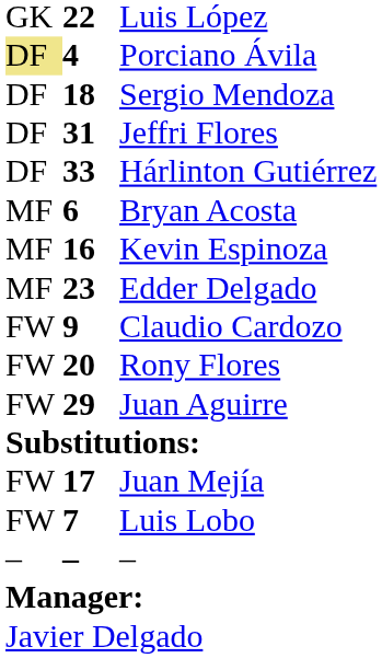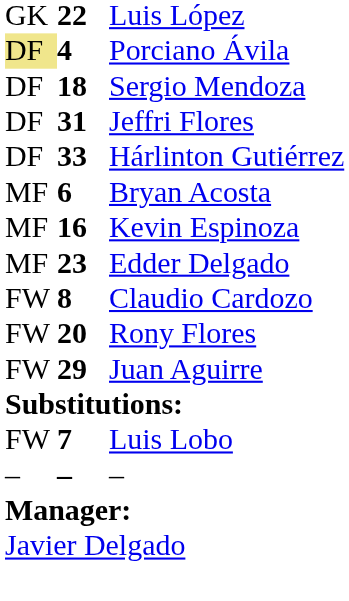 <table style = "font-size: 90%" cellspacing = "0" cellpadding = "0">
 <tr>
 <td colspan = 4></td>
 </tr>
 <tr>
 <th style="width:25px;"></th>
 <th style="width:25px;"></th>
 </tr>
 <tr>
 <td>GK</td>
 <td><strong>22</strong></td>
 <td> <a href='#'>Luis López</a></td>
 </tr>
 <tr>
 <td style="background: khaki;">DF</td>
 <td><strong>4</strong></td>
 <td> <a href='#'>Porciano Ávila</a></td>
 </tr>
 <tr>
 <td>DF</td>
 <td><strong>18</strong></td>
 <td> <a href='#'>Sergio Mendoza</a></td>
 </tr>
 <tr>
 <td>DF</td>
 <td><strong>31</strong></td>
 <td> <a href='#'>Jeffri Flores</a></td>
 </tr>
 <tr>
 <td>DF</td>
 <td><strong>33</strong></td>
 <td> <a href='#'>Hárlinton Gutiérrez</a></td>
 </tr>
 <tr>
 <td>MF</td>
 <td><strong>6</strong></td>
 <td> <a href='#'>Bryan Acosta</a></td>
 </tr>
 <tr>
 <td>MF</td>
 <td><strong>16</strong></td>
 <td> <a href='#'>Kevin Espinoza</a></td>
 </tr>
 <tr>
 <td>MF</td>
 <td><strong>23</strong></td>
 <td> <a href='#'>Edder Delgado</a></td>
 </tr>
 <tr>
 <td>FW</td>
-<td><strong>9</strong></td>
+<td><strong>8</strong></td>
 <td> <a href='#'>Claudio Cardozo</a></td>
 <td></td>
 <td></td>
 </tr>
 <tr>
 <td>FW</td>
 <td><strong>20</strong></td>
 <td> <a href='#'>Rony Flores</a></td>
 </tr>
 <tr>
 <td>FW</td>
 <td><strong>29</strong></td>
 <td> <a href='#'>Juan Aguirre</a></td>
 <td></td>
 <td></td>
 </tr>
 <tr>
 <td colspan = 3><strong>Substitutions:</strong></td>
 </tr>
 <tr>
 <td>FW</td>
-<td><strong>17</strong></td>
-<td> <a href='#'>Juan Mejía</a></td>
-<td></td>
-<td></td>
-</tr>
-<tr>
-<td>FW</td>
 <td><strong>7</strong></td>
 <td> <a href='#'>Luis Lobo</a></td>
 <td></td>
 <td></td>
 </tr>
 <tr>
 <td>–</td>
 <td><strong>–</strong></td>
 <td> –</td>
 </tr>
 <tr>
 <td colspan = 3><strong>Manager:</strong></td>
 </tr>
 <tr>
 <td colspan = 3> <a href='#'>Javier Delgado</a></td>
 </tr>
 </table>
